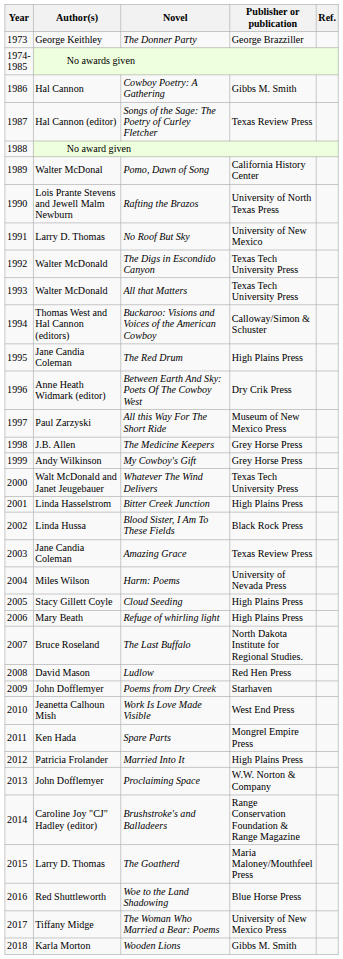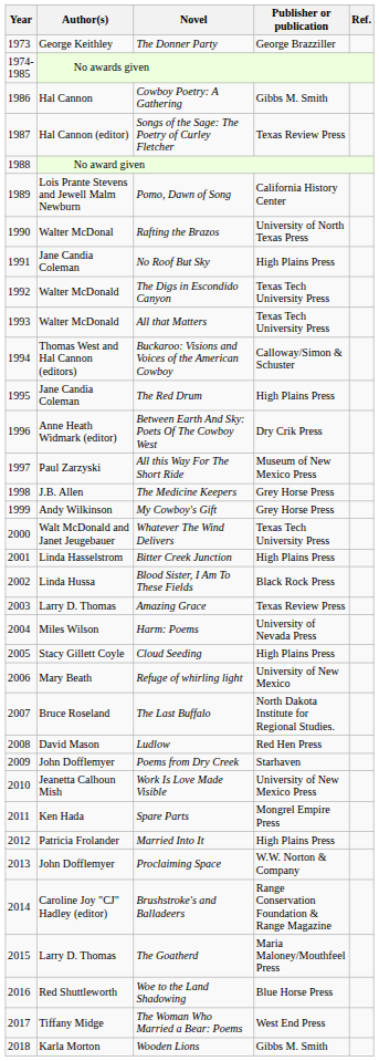 <table class="sortable wikitable" width="85%" cellpadding="5" style="margin: 1em auto 1em auto">
 <tr>
 <th width="7%" scope="col">Year</th>
 <th width="28%" scope="col">Author(s)</th>
 <th width="35%" scope="col">Novel</th>
 <th width="26%" scope="col">Publisher or publication</th>
 <th width="4%" scope="col" class="unsortable">Ref.</th>
 </tr>
 <tr>
 <td>1973</td>
 <td>George Keithley</td>
 <td><em>The Donner Party</em></td>
 <td>George Brazziller</td>
 <td></td>
 </tr>
 <tr>
 <td>1974-1985</td>
 <td colspan="4" style="background-color:#EFD; padding-left:10%" data-sort-value="?">No awards given</td>
 </tr>
 <tr>
 <td>1986</td>
 <td>Hal Cannon</td>
 <td><em>Cowboy Poetry: A Gathering</em></td>
 <td>Gibbs M. Smith</td>
 <td></td>
 </tr>
 <tr>
 <td>1987</td>
 <td>Hal Cannon (editor)</td>
 <td><em>Songs of the Sage: The Poetry of Curley Fletcher</em></td>
 <td>Texas Review Press</td>
 <td></td>
 </tr>
 <tr>
 <td>1988</td>
 <td colspan="4" style="background-color:#EFD; padding-left:10%" data-sort-value="?">No award given</td>
 </tr>
 <tr>
 <td>1989</td>
-<td>Walter McDonal</td>
+<td>Lois Prante Stevens and Jewell Malm Newburn</td>
 <td><em>Pomo, Dawn of Song</em></td>
 <td>California History Center</td>
 <td></td>
 </tr>
 <tr>
 <td>1990</td>
-<td>Lois Prante Stevens and Jewell Malm Newburn</td>
+<td>Walter McDonal</td>
 <td><em>Rafting the Brazos</em></td>
 <td>University of North Texas Press</td>
 <td></td>
 </tr>
 <tr>
 <td>1991</td>
-<td>Larry D. Thomas</td>
+<td>Jane Candia Coleman</td>
 <td><em>No Roof But Sky</em></td>
-<td>University of New Mexico</td>
+<td>High Plains Press</td>
 <td></td>
 </tr>
 <tr>
 <td>1992</td>
 <td>Walter McDonald</td>
 <td><em>The Digs in Escondido Canyon</em></td>
 <td>Texas Tech University Press</td>
 <td></td>
 </tr>
 <tr>
 <td>1993</td>
 <td>Walter McDonald</td>
 <td><em>All that Matters</em></td>
 <td>Texas Tech University Press</td>
 <td></td>
 </tr>
 <tr>
 <td>1994</td>
 <td>Thomas West and Hal Cannon (editors)</td>
 <td><em>Buckaroo: Visions and Voices of the American Cowboy</em></td>
 <td>Calloway/Simon & Schuster</td>
 <td></td>
 </tr>
 <tr>
 <td>1995</td>
 <td>Jane Candia Coleman</td>
 <td><em>The Red Drum</em></td>
 <td>High Plains Press</td>
 <td></td>
 </tr>
 <tr>
 <td>1996</td>
 <td>Anne Heath Widmark (editor)</td>
 <td><em>Between Earth And Sky: Poets Of The Cowboy West</em></td>
 <td>Dry Crik Press</td>
 </tr>
 <tr>
 <td>1997</td>
 <td>Paul Zarzyski</td>
 <td><em>All this Way For The Short Ride</em></td>
 <td>Museum of New Mexico Press</td>
 <td></td>
 </tr>
 <tr>
 <td>1998</td>
 <td>J.B. Allen</td>
 <td><em>The Medicine Keepers</em></td>
 <td>Grey Horse Press</td>
 <td></td>
 </tr>
 <tr>
 <td>1999</td>
 <td>Andy Wilkinson</td>
 <td><em>My Cowboy's Gift</em></td>
 <td>Grey Horse Press</td>
 <td></td>
 </tr>
 <tr>
 <td>2000</td>
 <td>Walt McDonald and Janet Jeugebauer</td>
 <td><em>Whatever The Wind Delivers</em></td>
 <td>Texas Tech University Press</td>
 <td></td>
 </tr>
 <tr>
 <td>2001</td>
 <td>Linda Hasselstrom</td>
 <td><em>Bitter Creek Junction</em></td>
 <td>High Plains Press</td>
 <td></td>
 </tr>
 <tr>
 <td>2002</td>
 <td>Linda Hussa</td>
 <td><em>Blood Sister, I Am To These Fields</em></td>
 <td>Black Rock Press</td>
 <td></td>
 </tr>
 <tr>
 <td>2003</td>
-<td>Jane Candia Coleman</td>
+<td>Larry D. Thomas</td>
 <td><em>Amazing Grace</em></td>
 <td>Texas Review Press</td>
 <td></td>
 </tr>
 <tr>
 <td>2004</td>
 <td>Miles Wilson</td>
 <td><em>Harm: Poems</em></td>
 <td>University of Nevada Press</td>
 <td></td>
 </tr>
 <tr>
 <td>2005</td>
 <td>Stacy Gillett Coyle</td>
 <td><em>Cloud Seeding</em></td>
 <td>High Plains Press</td>
 <td></td>
 </tr>
 <tr>
 <td>2006</td>
 <td>Mary Beath</td>
 <td><em>Refuge of whirling light</em></td>
-<td>High Plains Press</td>
+<td>University of New Mexico</td>
 <td></td>
 </tr>
 <tr>
 <td>2007</td>
 <td>Bruce Roseland</td>
 <td><em>The Last Buffalo</em></td>
 <td>North Dakota Institute for Regional Studies.</td>
 </tr>
 <tr>
 <td>2008</td>
 <td>David Mason</td>
 <td><em>Ludlow</em></td>
 <td>Red Hen Press</td>
 <td></td>
 </tr>
 <tr>
 <td>2009</td>
 <td>John Dofflemyer</td>
 <td><em>Poems from Dry Creek</em></td>
 <td>Starhaven</td>
 </tr>
 <tr>
 <td>2010</td>
 <td>Jeanetta Calhoun Mish</td>
 <td><em>Work Is Love Made Visible</em></td>
-<td>West End Press</td>
+<td>University of New Mexico Press</td>
 <td></td>
 </tr>
 <tr>
 <td>2011</td>
 <td>Ken Hada</td>
 <td><em>Spare Parts</em></td>
 <td>Mongrel Empire Press</td>
 <td></td>
 </tr>
 <tr>
 <td>2012</td>
 <td>Patricia Frolander</td>
 <td><em>Married Into It</em></td>
 <td>High Plains Press</td>
 <td></td>
 </tr>
 <tr>
 <td>2013</td>
 <td>John Dofflemyer</td>
 <td><em>Proclaiming Space</em></td>
 <td>W.W. Norton & Company</td>
 <td></td>
 </tr>
 <tr>
 <td>2014</td>
 <td>Caroline Joy "CJ" Hadley (editor)</td>
 <td><em>Brushstroke's and Balladeers</em></td>
 <td>Range Conservation Foundation & Range Magazine</td>
 <td></td>
 </tr>
 <tr>
 <td>2015</td>
 <td>Larry D. Thomas</td>
 <td><em>The Goatherd</em></td>
 <td>Maria Maloney/Mouthfeel Press</td>
 <td></td>
 </tr>
 <tr>
 <td>2016</td>
 <td>Red Shuttleworth</td>
 <td><em>Woe to the Land Shadowing</em></td>
 <td>Blue Horse Press</td>
 <td></td>
 </tr>
 <tr>
 <td>2017</td>
 <td>Tiffany Midge</td>
 <td><em>The Woman Who Married a Bear: Poems</em></td>
-<td>University of New Mexico Press</td>
+<td>West End Press</td>
 <td></td>
 </tr>
 <tr>
 <td>2018</td>
 <td>Karla Morton</td>
 <td><em>Wooden Lions</em></td>
 <td>Gibbs M. Smith</td>
 <td></td>
 </tr>
 </table>
